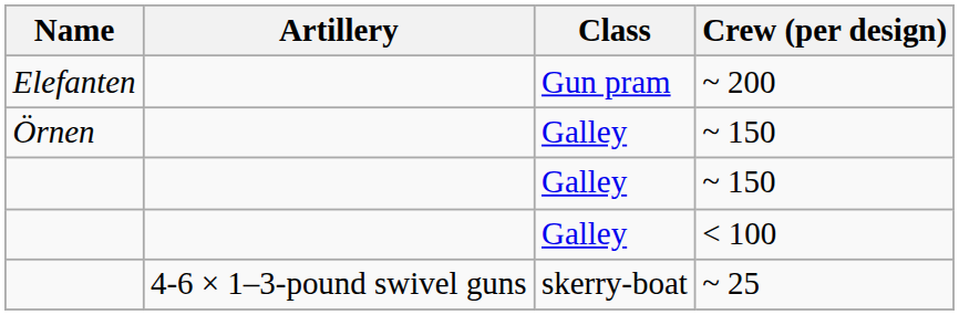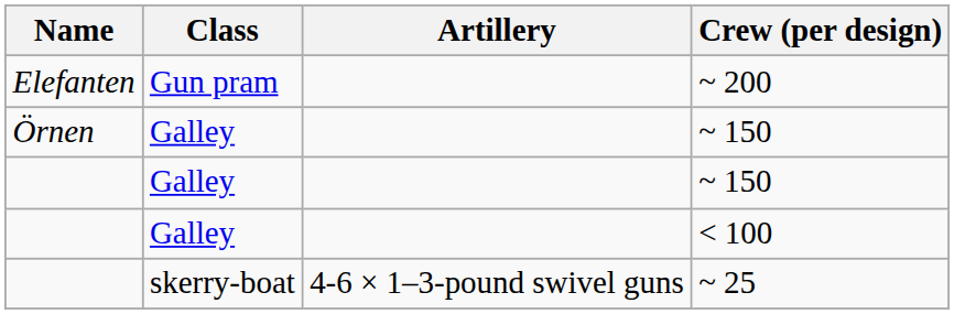 <table class="wikitable">
 <tr>
 <th>Name</th>
+<th>Class</th>
 <th>Artillery</th>
-<th>Class</th>
 <th>Crew (per design)</th>
 </tr>
 <tr>
 <td><em>Elefanten</em></td>
+<td><a href='#'>Gun pram</a></td>
 <td></td>
-<td><a href='#'>Gun pram</a></td>
 <td>~ 200</td>
 </tr>
 <tr>
 <td><em>Örnen</em></td>
+<td><a href='#'>Galley</a></td>
 <td></td>
-<td><a href='#'>Galley</a></td>
 <td>~ 150</td>
 </tr>
 <tr>
 <td></td>
+<td><a href='#'>Galley</a></td>
 <td></td>
-<td><a href='#'>Galley</a></td>
 <td>~ 150</td>
 </tr>
 <tr>
 <td></td>
+<td><a href='#'>Galley</a></td>
 <td></td>
-<td><a href='#'>Galley</a></td>
 <td>< 100</td>
 </tr>
 <tr>
 <td></td>
+<td>skerry-boat</td>
 <td>4-6 × 1–3-pound swivel guns</td>
-<td>skerry-boat</td>
 <td>~ 25</td>
 </tr>
 </table>
